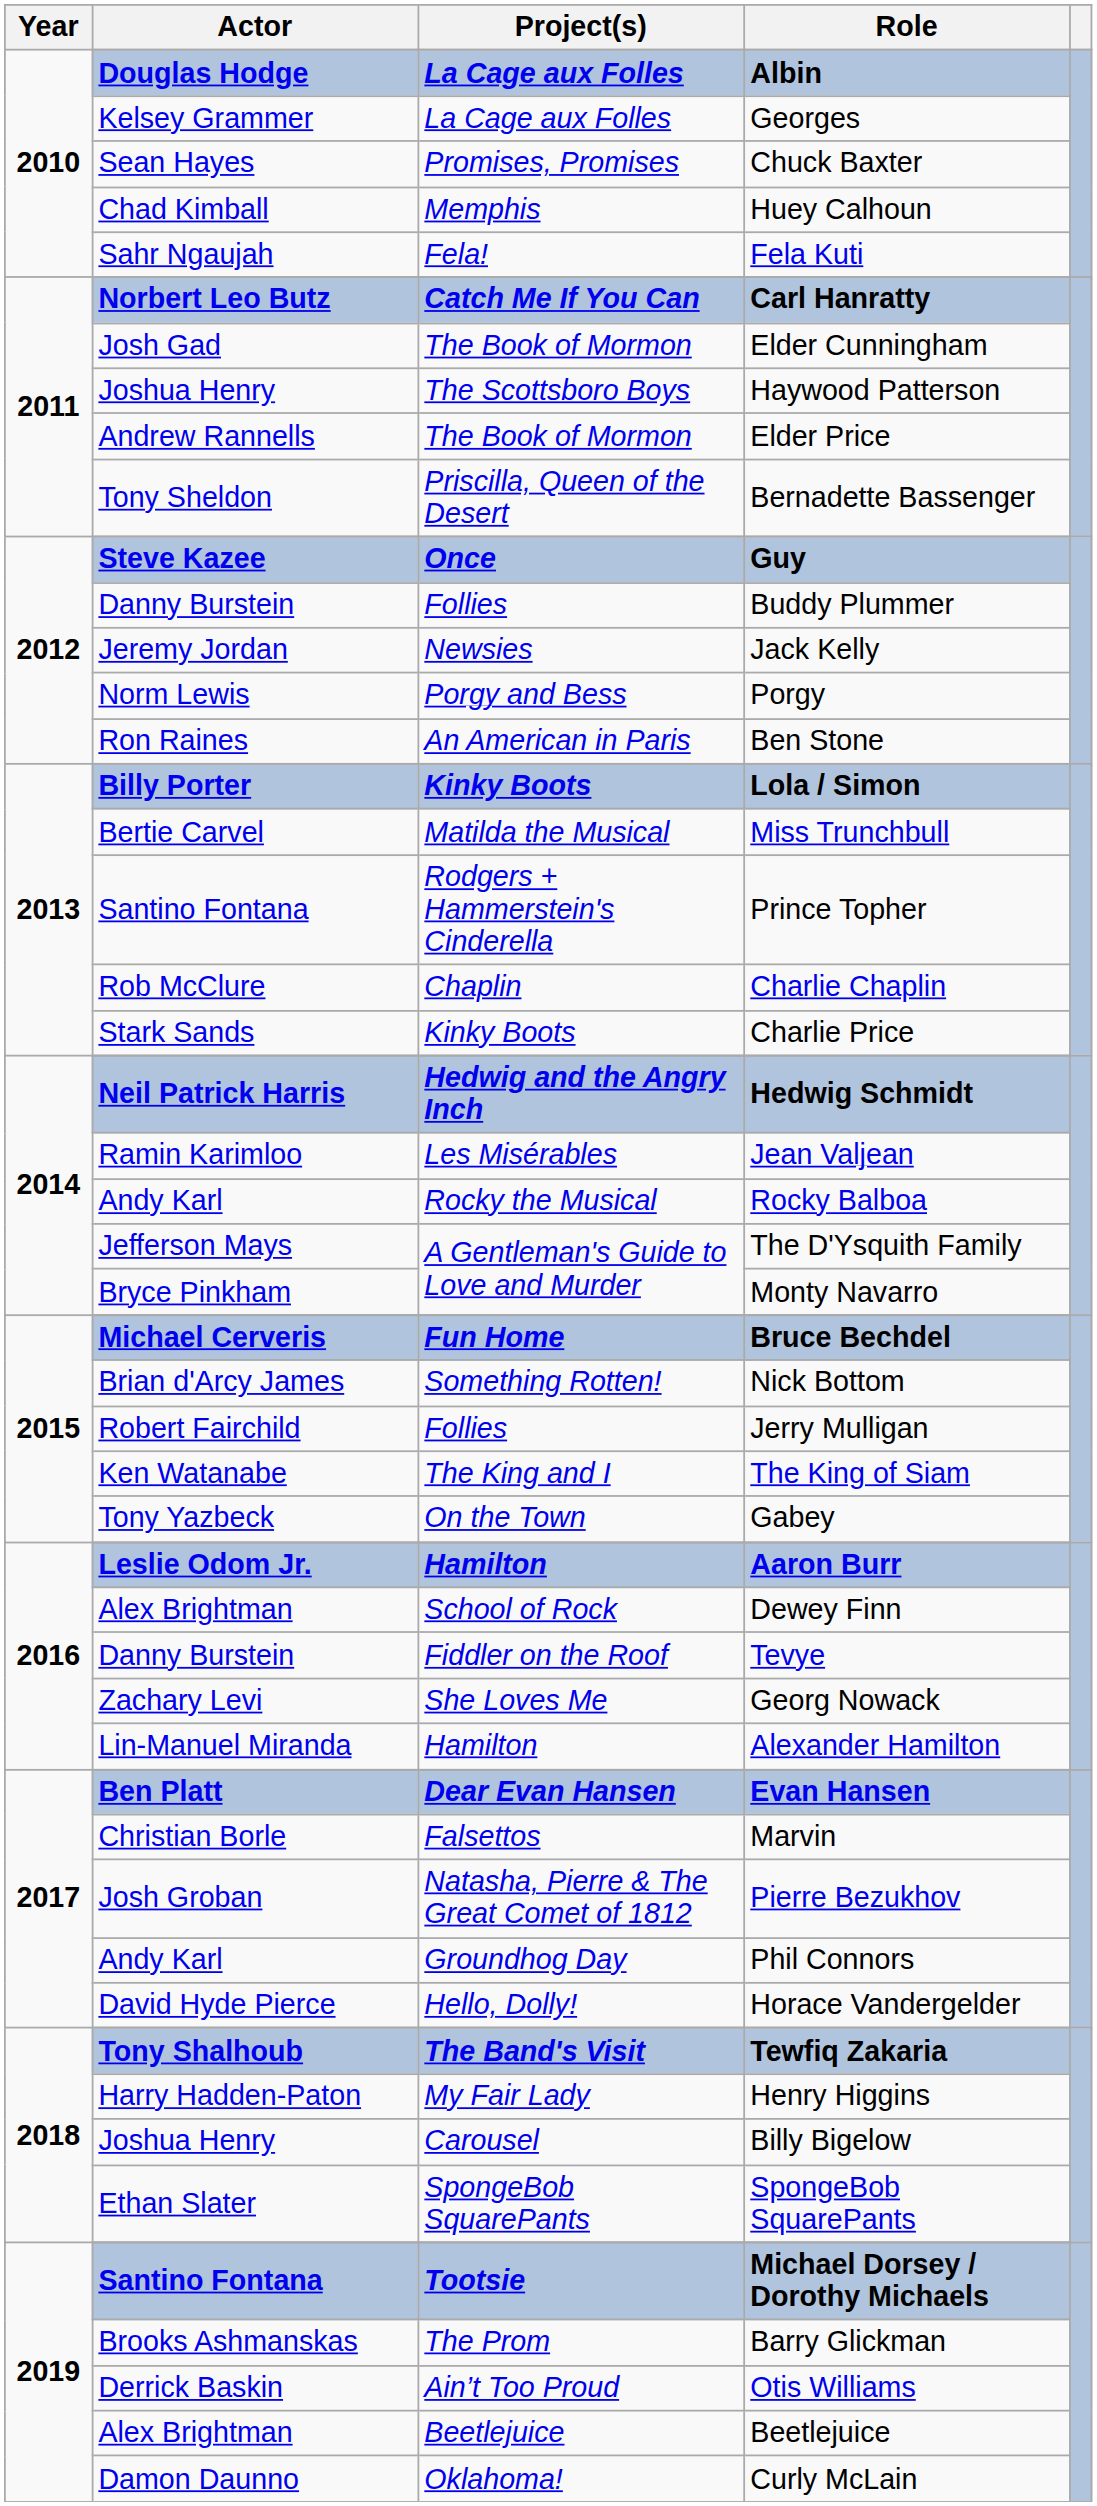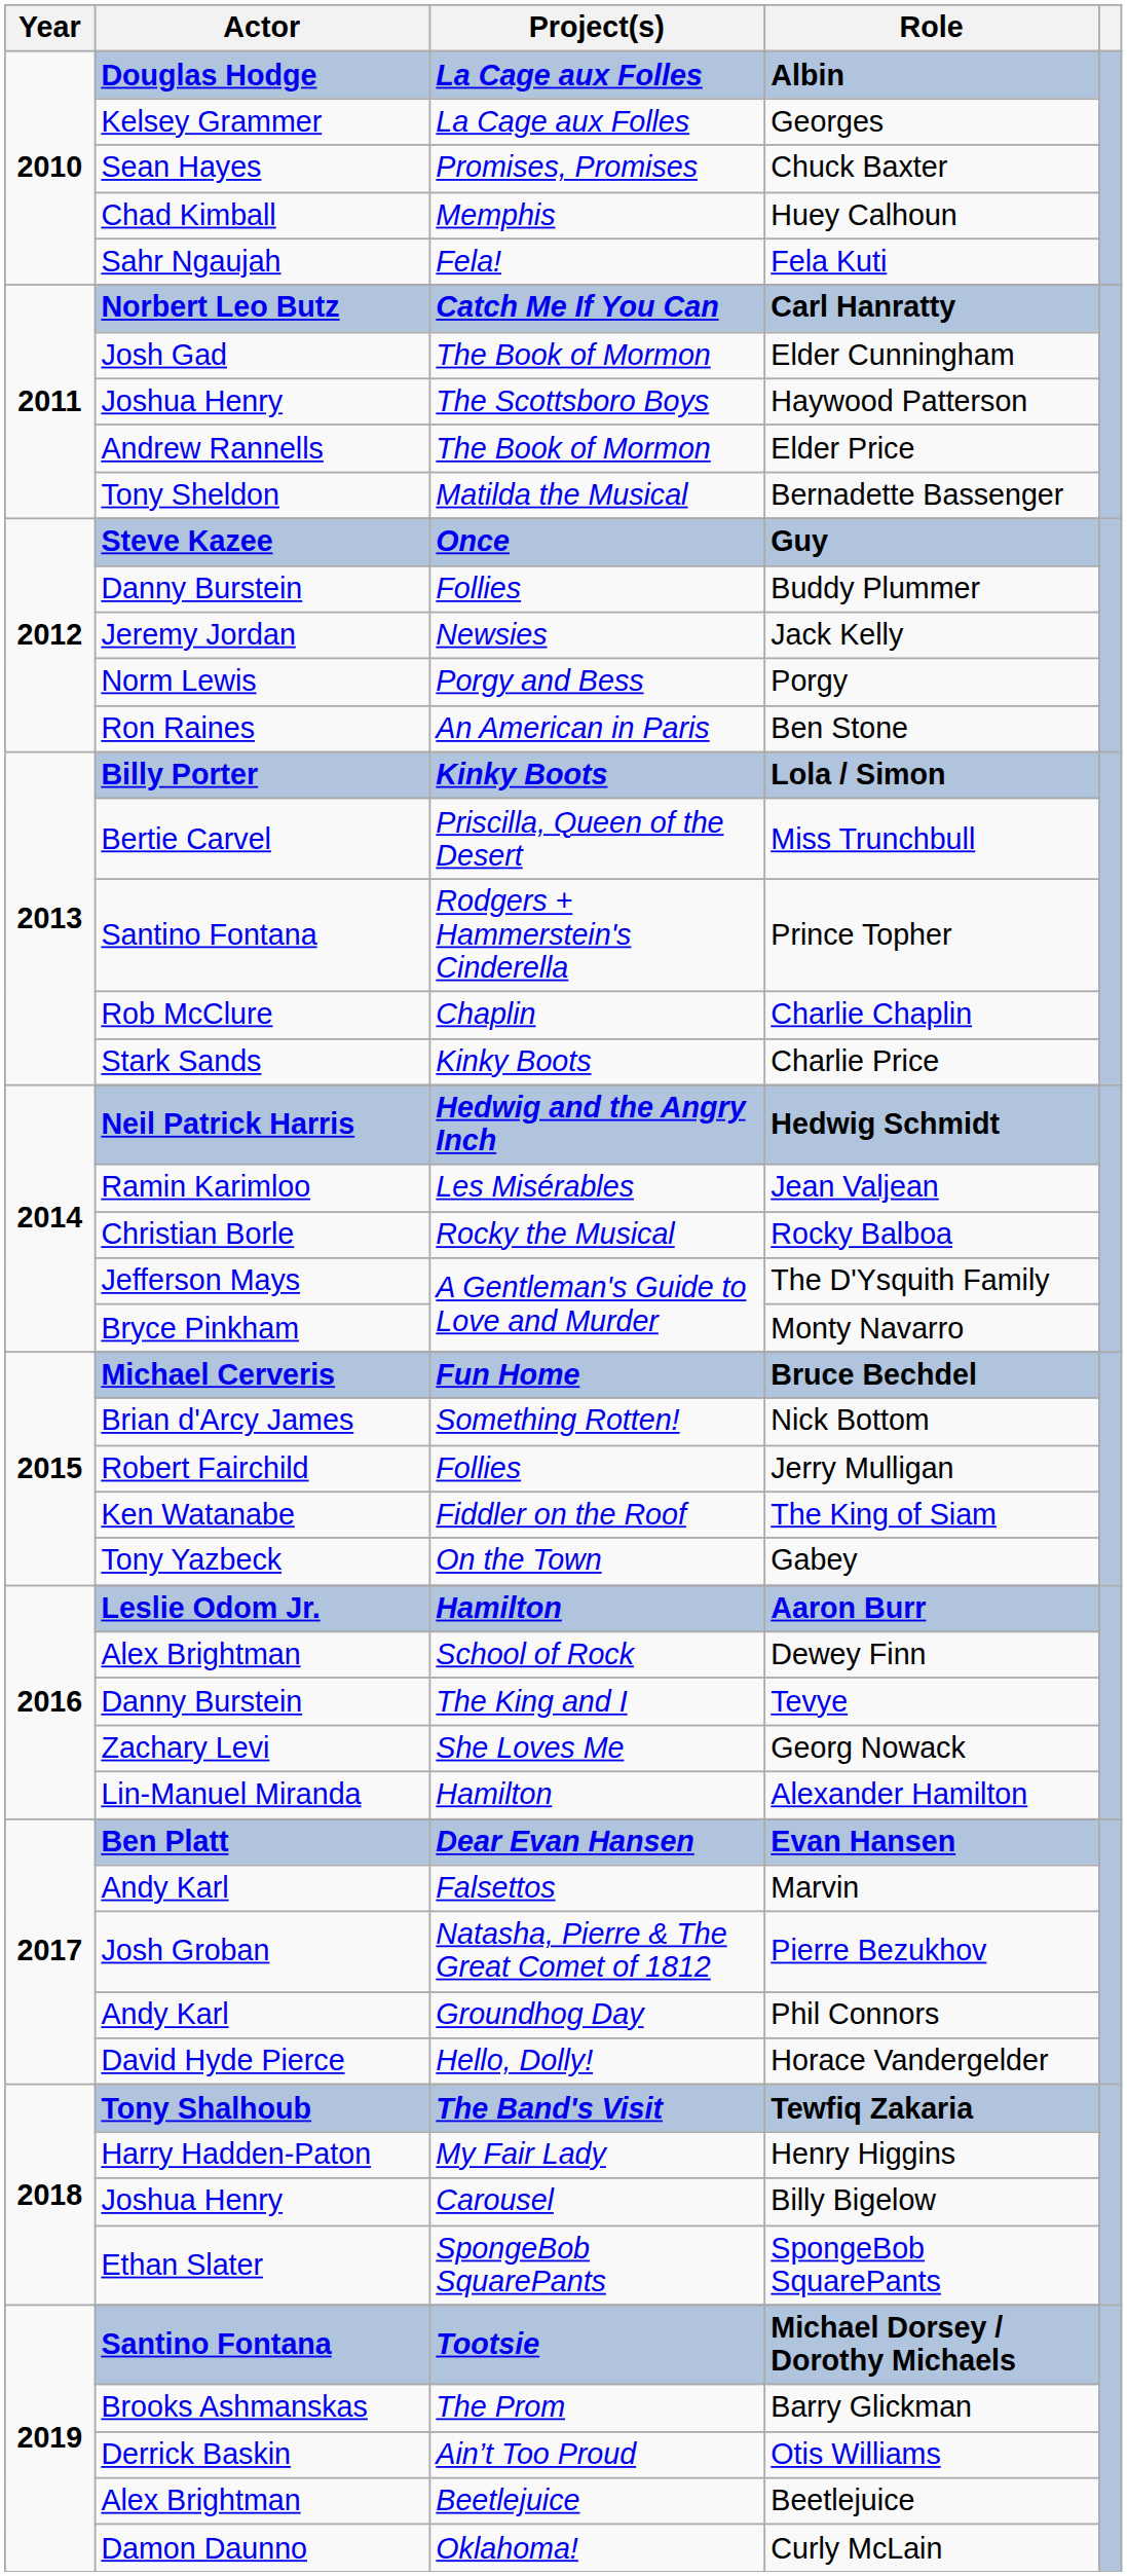 <table class="wikitable sortable">
 <tr>
 <th scope="col" style="width:8%;">Year</th>
 <th scope="col" style="width:30%;">Actor</th>
 <th scope="col" style="width:30%;">Project(s)</th>
 <th scope="col" style="width:30%;">Role</th>
 <th scope="col" style="width:2%;" class="unsortable"></th>
 </tr>
 <tr>
 <td rowspan="6" align="center"><strong>2010</strong> <br> </td>
 </tr>
 <tr style="background:#B0C4DE">
 <td><strong><a href='#'>Douglas Hodge</a></strong></td>
 <td><strong><em><a href='#'>La Cage aux Folles</a></em></strong></td>
 <td><strong>Albin</strong></td>
 <td rowspan="6" align="center"></td>
 </tr>
 <tr>
 <td><a href='#'>Kelsey Grammer</a></td>
 <td><em><a href='#'>La Cage aux Folles</a></em></td>
 <td>Georges</td>
 </tr>
 <tr>
 <td><a href='#'>Sean Hayes</a></td>
 <td><em><a href='#'>Promises, Promises</a></em></td>
 <td>Chuck Baxter</td>
 </tr>
 <tr>
 <td><a href='#'>Chad Kimball</a></td>
 <td><em><a href='#'>Memphis</a></em></td>
 <td>Huey Calhoun</td>
 </tr>
 <tr>
 <td><a href='#'>Sahr Ngaujah</a></td>
 <td><em><a href='#'>Fela!</a></em></td>
 <td><a href='#'>Fela Kuti</a></td>
 </tr>
 <tr>
 <td rowspan="6" align="center"><strong>2011</strong> <br> </td>
 </tr>
 <tr style="background:#B0C4DE">
 <td><strong><a href='#'>Norbert Leo Butz</a></strong></td>
 <td><strong><em><a href='#'>Catch Me If You Can</a></em></strong></td>
 <td><strong>Carl Hanratty</strong></td>
 <td rowspan="6" align="center"></td>
 </tr>
 <tr>
 <td><a href='#'>Josh Gad</a></td>
 <td><em><a href='#'>The Book of Mormon</a></em></td>
 <td>Elder Cunningham</td>
 </tr>
 <tr>
 <td><a href='#'>Joshua Henry</a></td>
 <td><em><a href='#'>The Scottsboro Boys</a></em></td>
 <td>Haywood Patterson</td>
 </tr>
 <tr>
 <td><a href='#'>Andrew Rannells</a></td>
 <td><em><a href='#'>The Book of Mormon</a></em></td>
 <td>Elder Price</td>
 </tr>
 <tr>
 <td><a href='#'>Tony Sheldon</a></td>
-<td><em><a href='#'>Priscilla, Queen of the Desert</a></em></td>
+<td><em><a href='#'>Matilda the Musical</a></em></td>
 <td>Bernadette Bassenger</td>
 </tr>
 <tr>
 <td rowspan="6" align="center"><strong>2012</strong> <br> </td>
 </tr>
 <tr style="background:#B0C4DE">
 <td><strong><a href='#'>Steve Kazee</a></strong></td>
 <td><strong><em><a href='#'>Once</a></em></strong></td>
 <td><strong>Guy</strong></td>
 <td rowspan="6" align="center"></td>
 </tr>
 <tr>
 <td><a href='#'>Danny Burstein</a></td>
 <td><em><a href='#'>Follies</a></em></td>
 <td>Buddy Plummer</td>
 </tr>
 <tr>
 <td><a href='#'>Jeremy Jordan</a></td>
 <td><em><a href='#'>Newsies</a></em></td>
 <td>Jack Kelly</td>
 </tr>
 <tr>
 <td><a href='#'>Norm Lewis</a></td>
 <td><em><a href='#'>Porgy and Bess</a></em></td>
 <td>Porgy</td>
 </tr>
 <tr>
 <td><a href='#'>Ron Raines</a></td>
 <td><em><a href='#'>An American in Paris</a></em></td>
 <td>Ben Stone</td>
 </tr>
 <tr>
 <td rowspan="6" align="center"><strong>2013</strong> <br> </td>
 </tr>
 <tr style="background:#B0C4DE">
 <td><strong><a href='#'>Billy Porter</a></strong></td>
 <td><strong><em><a href='#'>Kinky Boots</a></em></strong></td>
 <td><strong>Lola / Simon</strong></td>
 <td rowspan="6" align="center"></td>
 </tr>
 <tr>
 <td><a href='#'>Bertie Carvel</a></td>
-<td><em><a href='#'>Matilda the Musical</a></em></td>
+<td><em><a href='#'>Priscilla, Queen of the Desert</a></em></td>
 <td><a href='#'>Miss Trunchbull</a></td>
 </tr>
 <tr>
 <td><a href='#'>Santino Fontana</a></td>
 <td><em><a href='#'>Rodgers + Hammerstein's Cinderella</a></em></td>
 <td>Prince Topher</td>
 </tr>
 <tr>
 <td><a href='#'>Rob McClure</a></td>
 <td><em><a href='#'>Chaplin</a></em></td>
 <td><a href='#'>Charlie Chaplin</a></td>
 </tr>
 <tr>
 <td><a href='#'>Stark Sands</a></td>
 <td><em><a href='#'>Kinky Boots</a></em></td>
 <td>Charlie Price</td>
 </tr>
 <tr>
 <td rowspan="6" align="center"><strong>2014</strong> <br> </td>
 </tr>
 <tr style="background:#B0C4DE">
 <td><strong><a href='#'>Neil Patrick Harris</a></strong></td>
 <td><strong><em><a href='#'>Hedwig and the Angry Inch</a></em></strong></td>
 <td><strong>Hedwig Schmidt</strong></td>
 <td rowspan="6" align="center"></td>
 </tr>
 <tr>
 <td><a href='#'>Ramin Karimloo</a></td>
 <td><em><a href='#'>Les Misérables</a></em></td>
 <td><a href='#'>Jean Valjean</a></td>
 </tr>
 <tr>
-<td><a href='#'>Andy Karl</a></td>
+<td><a href='#'>Christian Borle</a></td>
 <td><em><a href='#'>Rocky the Musical</a></em></td>
 <td><a href='#'>Rocky Balboa</a></td>
 </tr>
 <tr>
 <td><a href='#'>Jefferson Mays</a></td>
 <td rowspan="2"><em><a href='#'>A Gentleman's Guide to Love and Murder</a></em></td>
 <td>The D'Ysquith Family</td>
 </tr>
 <tr>
 <td><a href='#'>Bryce Pinkham</a></td>
 <td>Monty Navarro</td>
 </tr>
 <tr>
 <td rowspan="6" align="center"><strong>2015</strong> <br> </td>
 </tr>
 <tr style="background:#B0C4DE">
 <td><strong><a href='#'>Michael Cerveris</a></strong></td>
 <td><strong><em><a href='#'>Fun Home</a></em></strong></td>
 <td><strong>Bruce Bechdel</strong></td>
 <td rowspan="6" align="center"></td>
 </tr>
 <tr>
 <td><a href='#'>Brian d'Arcy James</a></td>
 <td><em><a href='#'>Something Rotten!</a></em></td>
 <td>Nick Bottom</td>
 </tr>
 <tr>
 <td><a href='#'>Robert Fairchild</a></td>
 <td><em><a href='#'>Follies</a></em></td>
 <td>Jerry Mulligan</td>
 </tr>
 <tr>
 <td><a href='#'>Ken Watanabe</a></td>
-<td><em><a href='#'>The King and I</a></em></td>
+<td><em><a href='#'>Fiddler on the Roof</a></em></td>
 <td><a href='#'>The King of Siam</a></td>
 </tr>
 <tr>
 <td><a href='#'>Tony Yazbeck</a></td>
 <td><em><a href='#'>On the Town</a></em></td>
 <td>Gabey</td>
 </tr>
 <tr>
 <td rowspan="6" align="center"><strong>2016</strong> <br> </td>
 </tr>
 <tr style="background:#B0C4DE">
 <td><strong><a href='#'>Leslie Odom Jr.</a></strong></td>
 <td><strong><em><a href='#'>Hamilton</a></em></strong></td>
 <td><strong><a href='#'>Aaron Burr</a></strong></td>
 <td rowspan="6" align="center"></td>
 </tr>
 <tr>
 <td><a href='#'>Alex Brightman</a></td>
 <td><em><a href='#'>School of Rock</a></em></td>
 <td>Dewey Finn</td>
 </tr>
 <tr>
 <td><a href='#'>Danny Burstein</a></td>
-<td><em><a href='#'>Fiddler on the Roof</a></em></td>
+<td><em><a href='#'>The King and I</a></em></td>
 <td><a href='#'>Tevye</a></td>
 </tr>
 <tr>
 <td><a href='#'>Zachary Levi</a></td>
 <td><em><a href='#'>She Loves Me</a></em></td>
 <td>Georg Nowack</td>
 </tr>
 <tr>
 <td><a href='#'>Lin-Manuel Miranda</a></td>
 <td><em><a href='#'>Hamilton</a></em></td>
 <td><a href='#'>Alexander Hamilton</a></td>
 </tr>
 <tr>
 <td rowspan="6" align="center"><strong>2017</strong> <br> </td>
 </tr>
 <tr style="background:#B0C4DE">
 <td><strong><a href='#'>Ben Platt</a></strong></td>
 <td><strong><em><a href='#'>Dear Evan Hansen</a></em></strong></td>
 <td><strong><a href='#'>Evan Hansen</a></strong></td>
 <td rowspan="6" align="center"></td>
 </tr>
 <tr>
-<td><a href='#'>Christian Borle</a></td>
+<td><a href='#'>Andy Karl</a></td>
 <td><em><a href='#'>Falsettos</a></em></td>
 <td>Marvin</td>
 </tr>
 <tr>
 <td><a href='#'>Josh Groban</a></td>
 <td><em><a href='#'>Natasha, Pierre & The Great Comet of 1812</a></em></td>
 <td><a href='#'>Pierre Bezukhov</a></td>
 </tr>
 <tr>
 <td><a href='#'>Andy Karl</a></td>
 <td><em><a href='#'>Groundhog Day</a></em></td>
 <td>Phil Connors</td>
 </tr>
 <tr>
 <td><a href='#'>David Hyde Pierce</a></td>
 <td><em><a href='#'>Hello, Dolly!</a></em></td>
 <td>Horace Vandergelder</td>
 </tr>
 <tr>
 <td rowspan="5" align="center"><strong>2018</strong> <br> </td>
 </tr>
 <tr style="background:#B0C4DE">
 <td><strong><a href='#'>Tony Shalhoub</a></strong></td>
 <td><strong><em><a href='#'>The Band's Visit</a></em></strong></td>
 <td><strong>Tewfiq Zakaria</strong></td>
 <td rowspan="5" align="center"></td>
 </tr>
 <tr>
 <td><a href='#'>Harry Hadden-Paton</a></td>
 <td><em><a href='#'>My Fair Lady</a></em></td>
 <td>Henry Higgins</td>
 </tr>
 <tr>
 <td><a href='#'>Joshua Henry</a></td>
 <td><em><a href='#'>Carousel</a></em></td>
 <td>Billy Bigelow</td>
 </tr>
 <tr>
 <td><a href='#'>Ethan Slater</a></td>
 <td><em><a href='#'>SpongeBob SquarePants</a></em></td>
 <td><a href='#'>SpongeBob SquarePants</a></td>
 </tr>
 <tr>
 <td rowspan="6" align="center"><strong>2019</strong> <br> </td>
 </tr>
 <tr style="background:#B0C4DE">
 <td><strong><a href='#'>Santino Fontana</a></strong></td>
 <td><strong><em><a href='#'>Tootsie</a></em></strong></td>
 <td><strong>Michael Dorsey / Dorothy Michaels</strong></td>
 <td rowspan="6" align="center"></td>
 </tr>
 <tr>
 <td><a href='#'>Brooks Ashmanskas</a></td>
 <td><em><a href='#'>The Prom</a></em></td>
 <td>Barry Glickman</td>
 </tr>
 <tr>
 <td><a href='#'>Derrick Baskin</a></td>
 <td><em><a href='#'>Ain’t Too Proud</a></em></td>
 <td><a href='#'>Otis Williams</a></td>
 </tr>
 <tr>
 <td><a href='#'>Alex Brightman</a></td>
 <td><em><a href='#'>Beetlejuice</a></em></td>
 <td>Beetlejuice</td>
 </tr>
 <tr>
 <td><a href='#'>Damon Daunno</a></td>
 <td><em><a href='#'>Oklahoma!</a></em></td>
 <td>Curly McLain</td>
 </tr>
 </table>
